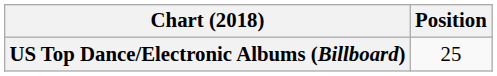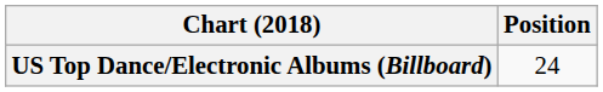 <table class="wikitable plainrowheaders" style="text-align:center">
 <tr>
 <th scope="col">Chart (2018)</th>
 <th scope="col">Position</th>
 </tr>
 <tr>
 <th scope="row">US Top Dance/Electronic Albums (<em>Billboard</em>)</th>
-<td>25</td>
+<td>24</td>
 </tr>
 </table>
